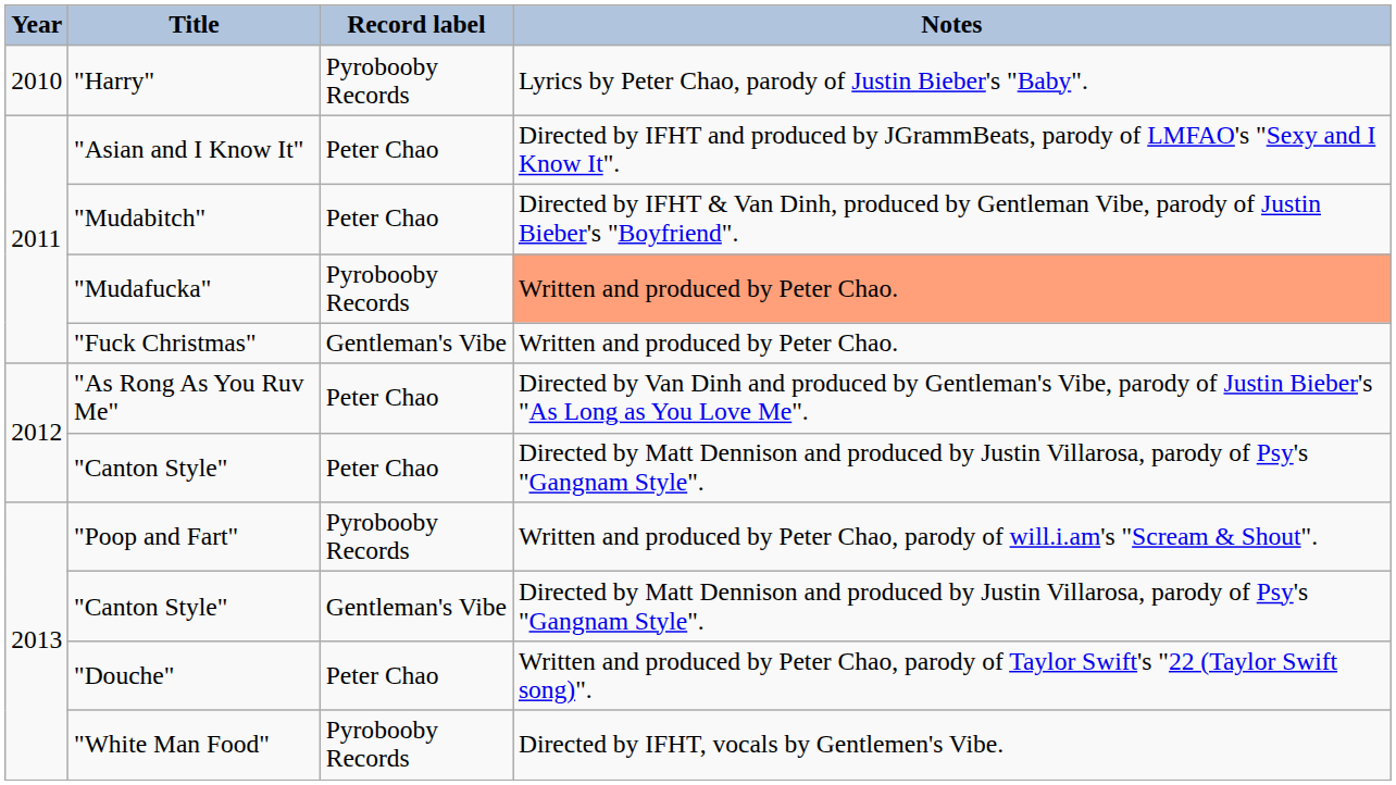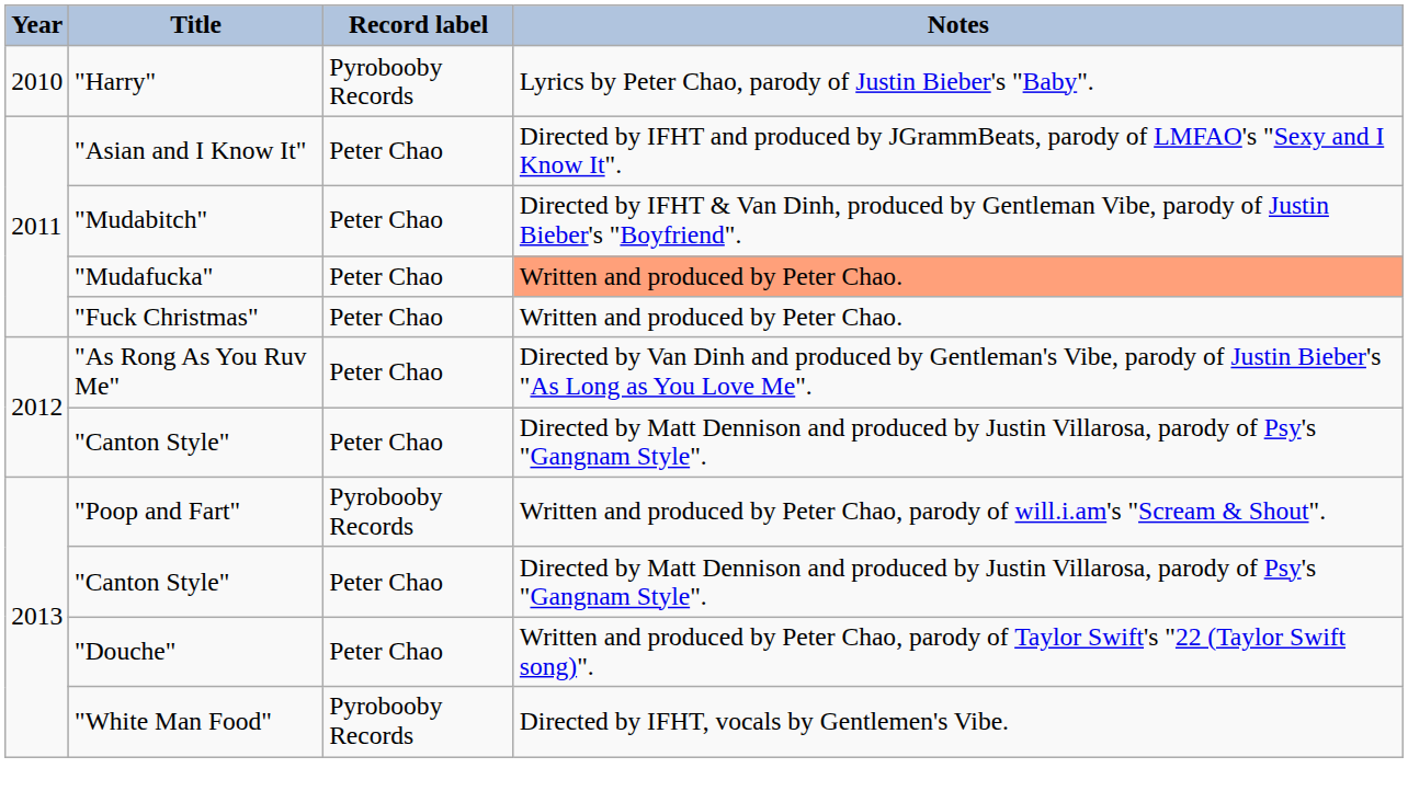 <table class="wikitable" style="font-size:100%">
 <tr style="text-align:center;">
 <th style="background:#B0C4DE;">Year</th>
 <th style="background:#B0C4DE;">Title</th>
 <th style="background:#B0C4DE;">Record label</th>
 <th style="background:#B0C4DE;">Notes</th>
 </tr>
 <tr>
 <td rowspan="1">2010</td>
 <td>"Harry"</td>
 <td>Pyrobooby Records</td>
 <td>Lyrics by Peter Chao, parody of <a href='#'>Justin Bieber</a>'s "<a href='#'>Baby</a>".</td>
 </tr>
 <tr>
 <td rowspan="4">2011</td>
 <td>"Asian and I Know It"</td>
 <td>Peter Chao</td>
 <td>Directed by IFHT and produced by JGrammBeats, parody of <a href='#'>LMFAO</a>'s "<a href='#'>Sexy and I Know It</a>".</td>
 </tr>
 <tr>
 <td>"Mudabitch"</td>
 <td>Peter Chao</td>
 <td>Directed by IFHT & Van Dinh, produced by Gentleman Vibe, parody of <a href='#'>Justin Bieber</a>'s "<a href='#'>Boyfriend</a>".</td>
 </tr>
 <tr>
 <td>"Mudafucka"</td>
-<td>Pyrobooby Records</td>
+<td>Peter Chao</td>
 <td style="background: lightsalmon;">Written and produced by Peter Chao.</td>
 </tr>
 <tr>
 <td>"Fuck Christmas"</td>
-<td>Gentleman's Vibe</td>
+<td>Peter Chao</td>
 <td>Written and produced by Peter Chao.</td>
 </tr>
 <tr>
 <td rowspan="2">2012</td>
 <td>"As Rong As You Ruv Me"</td>
 <td>Peter Chao</td>
 <td>Directed by Van Dinh and produced by Gentleman's Vibe, parody of <a href='#'>Justin Bieber</a>'s "<a href='#'>As Long as You Love Me</a>".</td>
 </tr>
 <tr>
 <td>"Canton Style"</td>
 <td>Peter Chao</td>
 <td>Directed by Matt Dennison and produced by Justin Villarosa, parody of <a href='#'>Psy</a>'s "<a href='#'>Gangnam Style</a>".</td>
 </tr>
 <tr>
 <td rowspan="4">2013</td>
 <td>"Poop and Fart"</td>
 <td>Pyrobooby Records</td>
 <td>Written and produced by Peter Chao, parody of <a href='#'>will.i.am</a>'s "<a href='#'>Scream & Shout</a>".</td>
 </tr>
 <tr>
 <td>"Canton Style"</td>
-<td>Gentleman's Vibe</td>
+<td>Peter Chao</td>
 <td>Directed by Matt Dennison and produced by Justin Villarosa, parody of <a href='#'>Psy</a>'s "<a href='#'>Gangnam Style</a>".</td>
 </tr>
 <tr>
 <td>"Douche"</td>
 <td>Peter Chao</td>
 <td>Written and produced by Peter Chao, parody of <a href='#'>Taylor Swift</a>'s "<a href='#'>22 (Taylor Swift song)</a>".</td>
 </tr>
 <tr>
 <td>"White Man Food"</td>
 <td>Pyrobooby Records</td>
 <td>Directed by IFHT, vocals by Gentlemen's Vibe.</td>
 </tr>
 </table>
